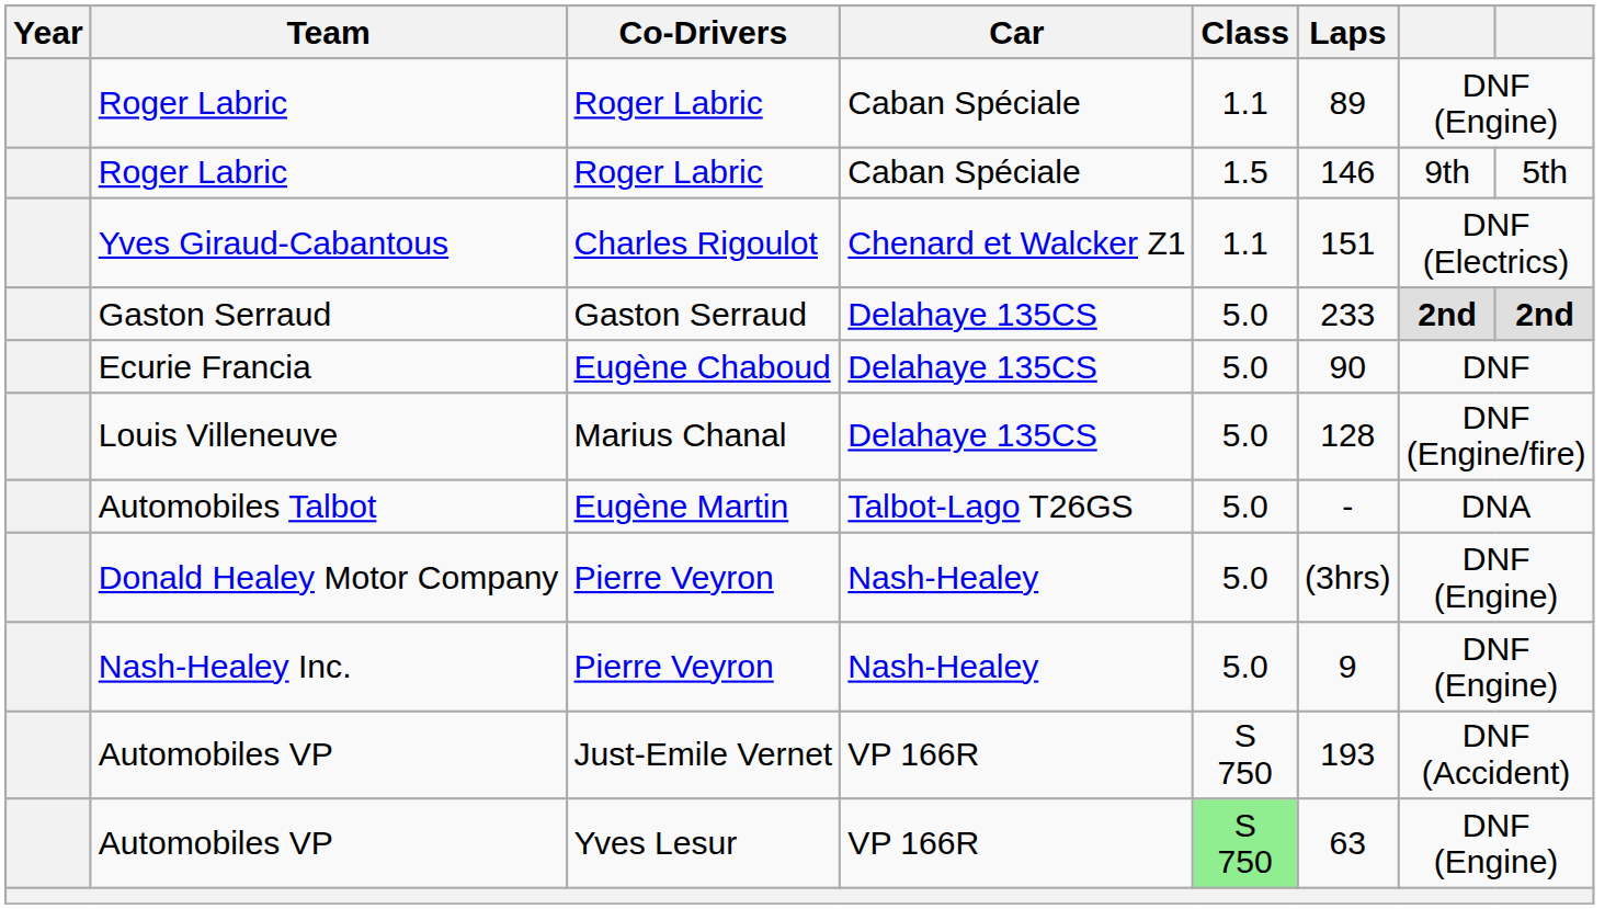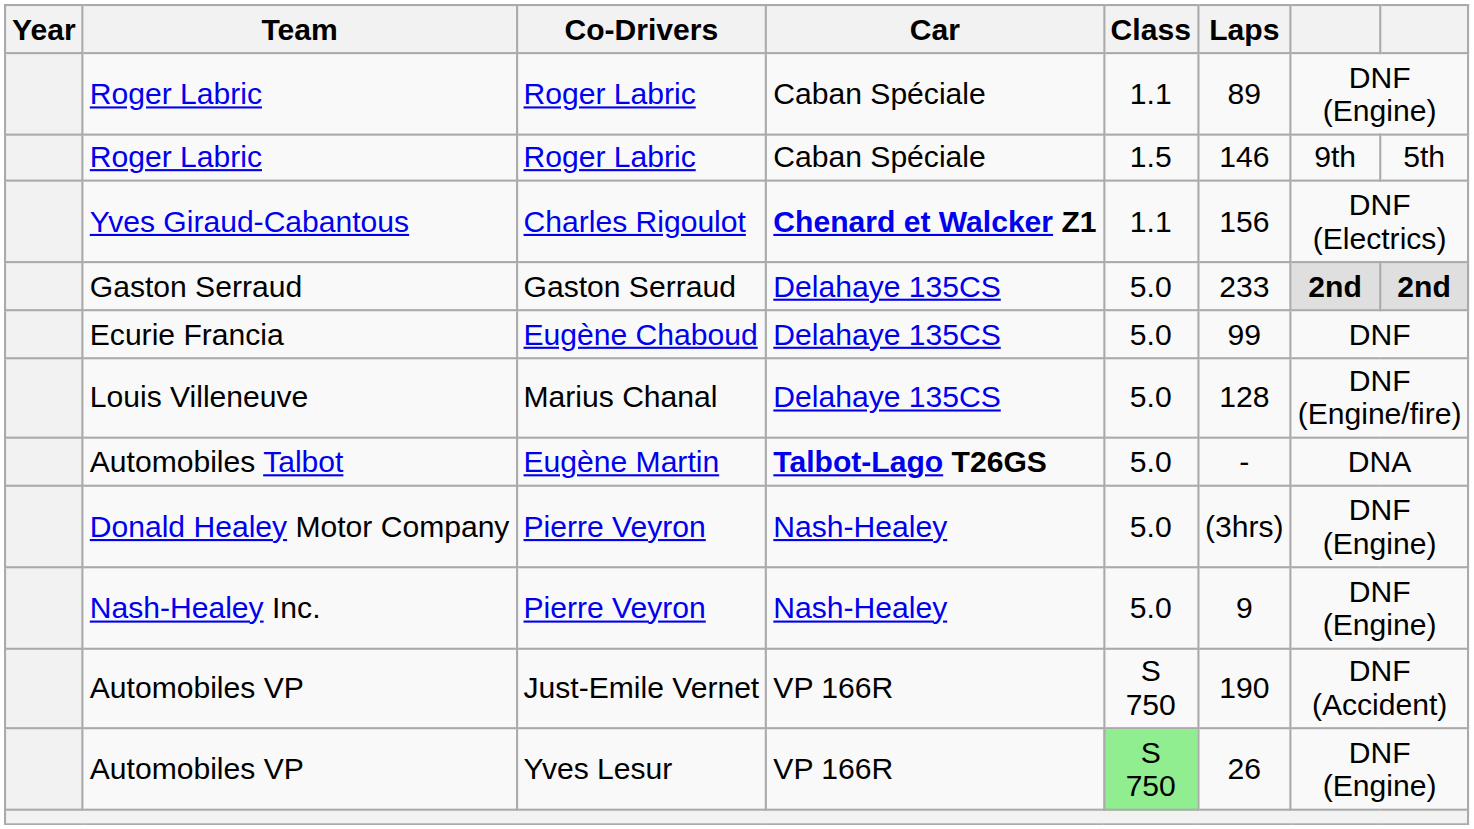 <table class="wikitable" style="text-align:center; font-size:90%">
 <tr>
 <th>Year</th>
 <th>Team</th>
 <th>Co-Drivers</th>
 <th>Car</th>
 <th>Class</th>
 <th>Laps</th>
 <th></th>
 <th></th>
 </tr>
 <tr>
 <th></th>
 <td align=left> <a href='#'>Roger Labric</a></td>
 <td align=left> <a href='#'>Roger Labric</a></td>
 <td align=left>Caban Spéciale</td>
 <td>1.1</td>
 <td>89</td>
 <td colspan=2>DNF<br>(Engine)</td>
 </tr>
 <tr>
 <th></th>
 <td align=left> <a href='#'>Roger Labric</a></td>
 <td align=left> <a href='#'>Roger Labric</a></td>
 <td align=left>Caban Spéciale</td>
 <td>1.5</td>
 <td>146</td>
 <td>9th</td>
 <td>5th</td>
 </tr>
 <tr>
 <th></th>
 <td align=left> <a href='#'>Yves Giraud-Cabantous</a></td>
 <td align=left> <a href='#'>Charles Rigoulot</a></td>
-<td align=left><a href='#'>Chenard et Walcker</a> Z1</td>
+<td align=left><strong><a href='#'>Chenard et Walcker</a> Z1</strong></td>
 <td>1.1</td>
-<td>151</td>
+<td>156</td>
 <td colspan=2>DNF<br>(Electrics)</td>
 </tr>
 <tr>
 <th></th>
 <td align=left> Gaston Serraud</td>
 <td align=left> Gaston Serraud</td>
 <td align=left><a href='#'>Delahaye 135CS</a></td>
 <td>5.0</td>
 <td>233</td>
 <td style="background:#dfdfdf;"><strong>2nd</strong></td>
 <td style="background:#dfdfdf;"><strong>2nd</strong></td>
 </tr>
 <tr>
 <th></th>
 <td align=left> Ecurie Francia</td>
 <td align=left> <a href='#'>Eugène Chaboud</a></td>
 <td align=left><a href='#'>Delahaye 135CS</a></td>
 <td>5.0</td>
-<td>90</td>
+<td>99</td>
 <td colspan=2>DNF</td>
 </tr>
 <tr>
 <th></th>
 <td align=left> Louis Villeneuve</td>
 <td align=left> Marius Chanal</td>
 <td align=left><a href='#'>Delahaye 135CS</a></td>
 <td>5.0</td>
 <td>128</td>
 <td colspan=2>DNF<br>(Engine/fire)</td>
 </tr>
 <tr>
 <th></th>
 <td align=left> Automobiles <a href='#'>Talbot</a></td>
 <td align=left> <a href='#'>Eugène Martin</a></td>
-<td align=left><a href='#'>Talbot-Lago</a> T26GS</td>
+<td align=left><strong><a href='#'>Talbot-Lago</a> T26GS</strong></td>
 <td>5.0</td>
 <td>-</td>
 <td colspan=2>DNA</td>
 </tr>
 <tr>
 <th></th>
 <td align=left> <a href='#'>Donald Healey</a> Motor Company</td>
 <td align=left> <a href='#'>Pierre Veyron</a></td>
 <td align=left><a href='#'>Nash-Healey</a></td>
 <td>5.0</td>
 <td>(3hrs)</td>
 <td colspan=2>DNF<br>(Engine)</td>
 </tr>
 <tr>
 <th></th>
 <td align=left> <a href='#'>Nash-Healey</a> Inc.</td>
 <td align=left> <a href='#'>Pierre Veyron</a></td>
 <td align=left><a href='#'>Nash-Healey</a></td>
 <td>5.0</td>
 <td>9</td>
 <td colspan=2>DNF<br>(Engine)</td>
 </tr>
 <tr>
 <th></th>
 <td align=left> Automobiles VP</td>
 <td align=left> Just-Emile Vernet</td>
 <td align=left>VP 166R</td>
 <td>S<br>750</td>
-<td>193</td>
+<td>190</td>
 <td colspan=2>DNF<br>(Accident)</td>
 </tr>
 <tr>
 <th></th>
 <td align=left> Automobiles VP</td>
 <td align=left> Yves Lesur</td>
 <td align=left>VP 166R</td>
 <td style="background: lightgreen;">S<br>750</td>
-<td>63</td>
+<td>26</td>
 <td colspan=2>DNF<br>(Engine)</td>
 </tr>
 <tr>
 <th colspan="8"></th>
 </tr>
 </table>
